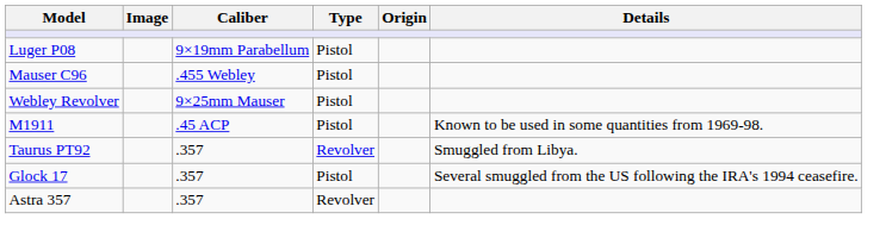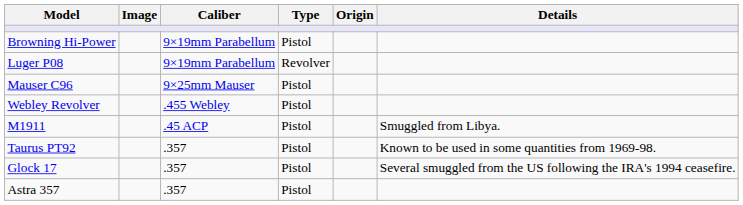 <table class="wikitable">
 <tr>
 <th>Model</th>
 <th>Image</th>
 <th>Caliber</th>
 <th>Type</th>
 <th>Origin</th>
 <th>Details</th>
 </tr>
 <tr>
 <th colspan="6" style="background: lavender;"></th>
 </tr>
 <tr>
-<td><a href='#'>Luger P08</a></td>
+<td><a href='#'>Browning Hi-Power</a></td>
 <td></td>
 <td><a href='#'>9×19mm Parabellum</a></td>
 <td>Pistol</td>
 <td></td>
 <td></td>
 </tr>
 <tr>
+<td><a href='#'>Luger P08</a></td>
+<td></td>
+<td><a href='#'>9×19mm Parabellum</a></td>
+<td>Revolver</td>
+<td></td>
+<td></td>
+</tr>
+<tr>
 <td><a href='#'>Mauser C96</a></td>
 <td></td>
-<td><a href='#'>.455 Webley</a></td>
+<td><a href='#'>9×25mm Mauser</a></td>
 <td>Pistol</td>
 <td></td>
 <td></td>
 </tr>
 <tr>
 <td><a href='#'>Webley Revolver</a></td>
 <td></td>
-<td><a href='#'>9×25mm Mauser</a></td>
+<td><a href='#'>.455 Webley</a></td>
 <td>Pistol</td>
 <td></td>
 <td></td>
 </tr>
 <tr>
 <td><a href='#'>M1911</a></td>
 <td></td>
 <td><a href='#'>.45 ACP</a></td>
 <td>Pistol</td>
 <td></td>
-<td>Known to be used in some quantities from 1969-98.</td>
+<td>Smuggled from Libya.</td>
 </tr>
 <tr>
 <td><a href='#'>Taurus PT92</a></td>
 <td></td>
 <td>.357</td>
-<td><a href='#'>Revolver</a></td>
+<td>Pistol</td>
 <td><br></td>
-<td>Smuggled from Libya.</td>
+<td>Known to be used in some quantities from 1969-98.</td>
 </tr>
 <tr>
 <td><a href='#'>Glock 17</a></td>
 <td></td>
 <td>.357</td>
 <td>Pistol</td>
 <td></td>
 <td>Several smuggled from the US following the IRA's 1994 ceasefire.</td>
 </tr>
 <tr>
 <td>Astra 357</td>
 <td></td>
 <td>.357</td>
-<td>Revolver</td>
+<td>Pistol</td>
 <td></td>
 </tr>
 </table>
